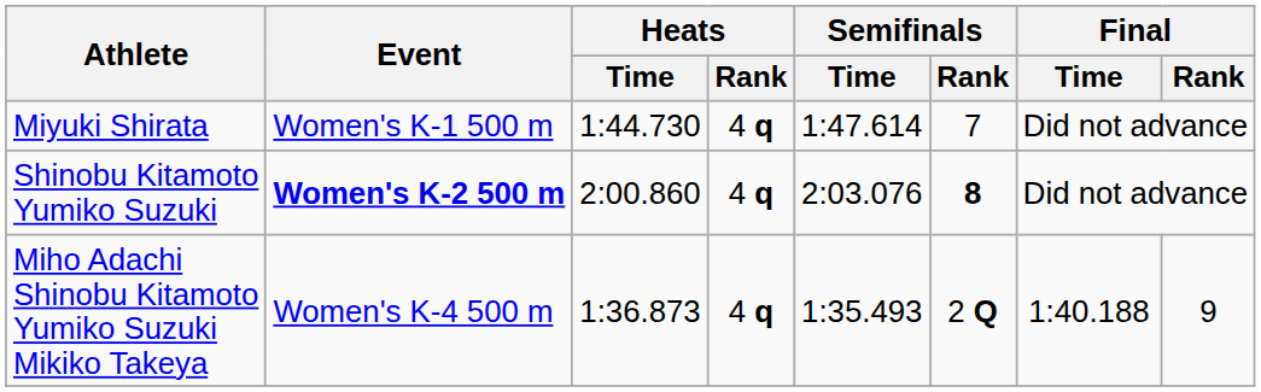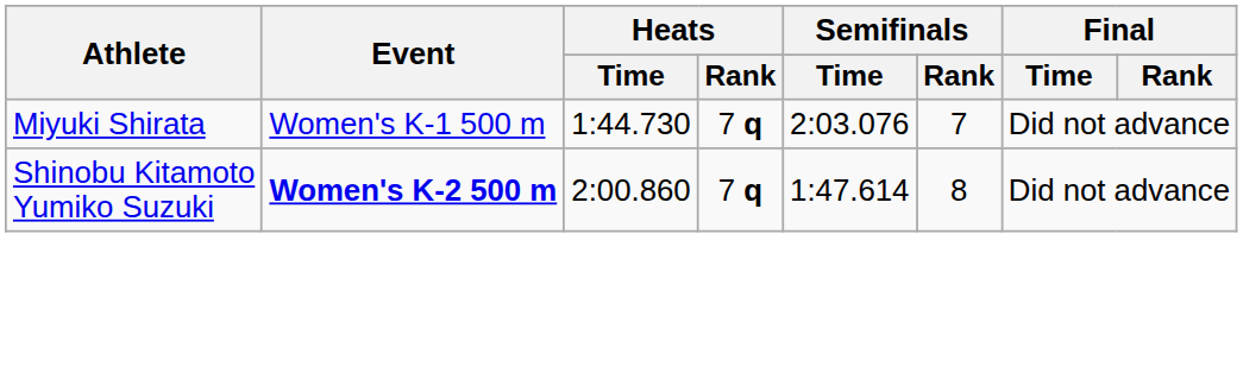 <table class="wikitable" style="font-size:90%">
 <tr>
 <th rowspan=2>Athlete</th>
 <th rowspan=2>Event</th>
 <th colspan=2>Heats</th>
 <th colspan=2>Semifinals</th>
 <th colspan=2>Final</th>
 </tr>
 <tr style="font-size:95%">
 <th>Time</th>
 <th>Rank</th>
 <th>Time</th>
 <th>Rank</th>
 <th>Time</th>
 <th>Rank</th>
 </tr>
 <tr align=center>
 <td align=left><a href='#'>Miyuki Shirata</a></td>
 <td align=left><a href='#'>Women's K-1 500 m</a></td>
 <td>1:44.730</td>
-<td>4 <strong>q</strong></td>
-<td>1:47.614</td>
+<td>7 <strong>q</strong></td>
+<td>2:03.076</td>
 <td>7</td>
 <td colspan=2>Did not advance</td>
 </tr>
 <tr align=center>
 <td align=left><a href='#'>Shinobu Kitamoto</a><br><a href='#'>Yumiko Suzuki</a></td>
 <td align=left><strong><a href='#'>Women's K-2 500 m</a></strong></td>
 <td>2:00.860</td>
-<td>4 <strong>q</strong></td>
-<td>2:03.076</td>
-<td><strong>8</strong></td>
+<td>7 <strong>q</strong></td>
+<td>1:47.614</td>
+<td>8</td>
 <td colspan=2>Did not advance</td>
 </tr>
-<tr align=center>
-<td align=left><a href='#'>Miho Adachi</a><br><a href='#'>Shinobu Kitamoto</a><br><a href='#'>Yumiko Suzuki</a><br><a href='#'>Mikiko Takeya</a></td>
-<td align=left><a href='#'>Women's K-4 500 m</a></td>
-<td>1:36.873</td>
-<td>4 <strong>q</strong></td>
-<td>1:35.493</td>
-<td>2 <strong>Q</strong></td>
-<td>1:40.188</td>
-<td>9</td>
-</tr>
 </table>
